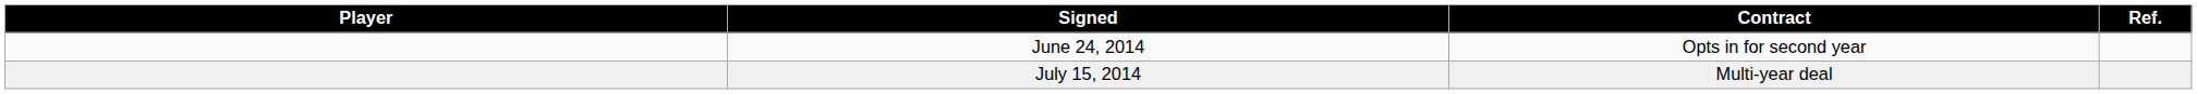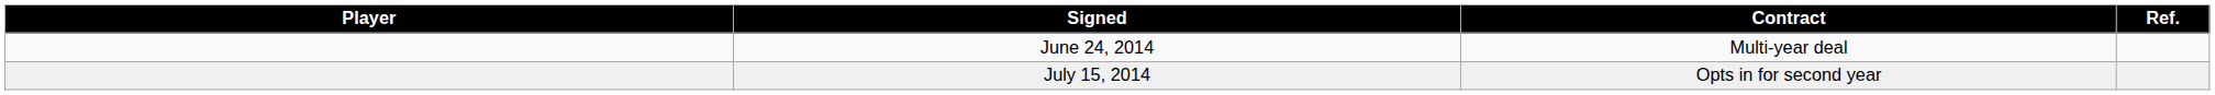 <table class="wikitable sortable sortable" style="text-align: center;">
 <tr>
 <th style="background:#000; color:white" width="10%">Player</th>
 <th style="background:#000; color:white" width="10%">Signed</th>
 <th style="background:#000; color:white" width="9%">Contract</th>
 <th style="background:#000; color:white" width="1%" class="unsortable">Ref.</th>
 </tr>
 <tr>
 <td></td>
 <td>June 24, 2014</td>
-<td>Opts in for second year</td>
+<td>Multi-year deal</td>
 <td></td>
 </tr>
 <tr style="background:#f0f0f0;">
 <td></td>
 <td>July 15, 2014</td>
-<td>Multi-year deal</td>
+<td>Opts in for second year</td>
 <td></td>
 </tr>
 </table>
